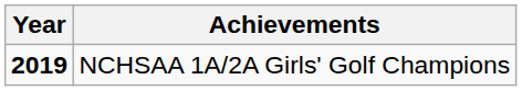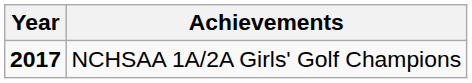 <table class=wikitable>
 <tr>
 <th>Year</th>
 <th>Achievements</th>
 </tr>
 <tr>
-<td><strong>2019</strong></td>
+<td><strong>2017</strong></td>
 <td>NCHSAA 1A/2A Girls' Golf Champions </td>
 </tr>
 </table>
